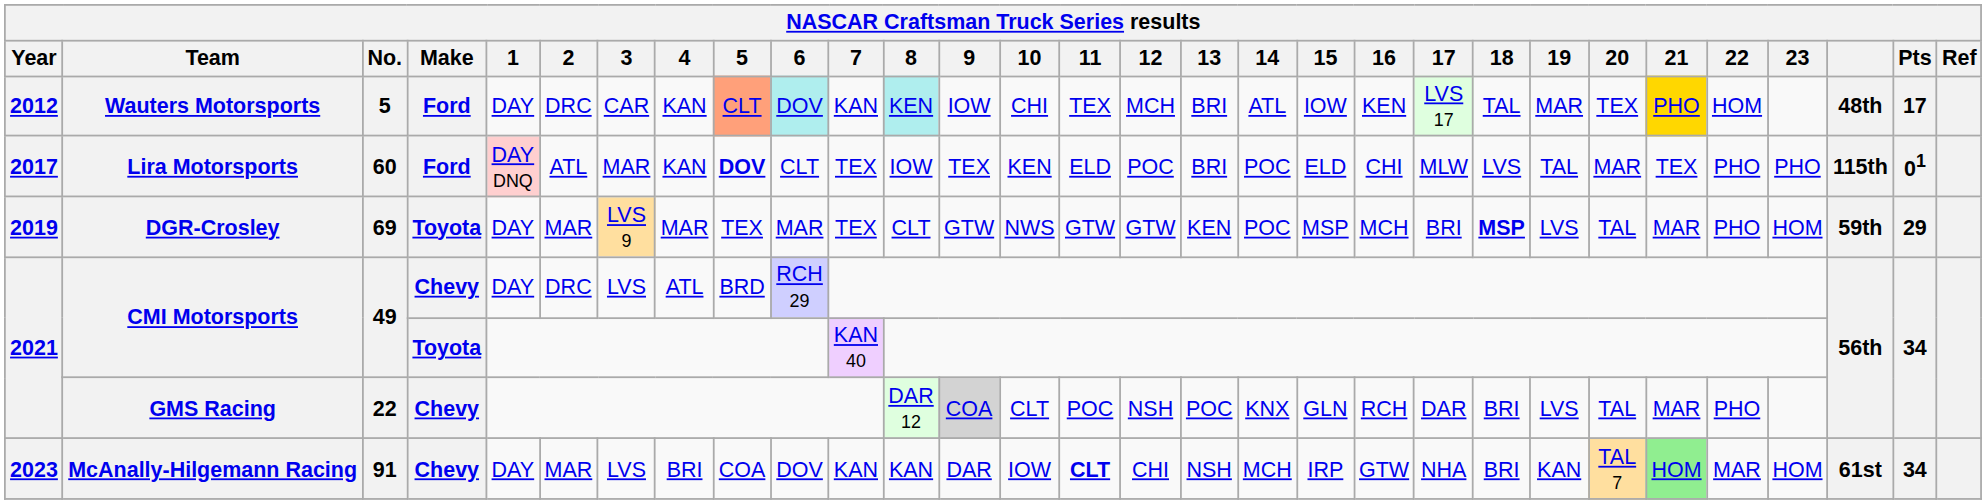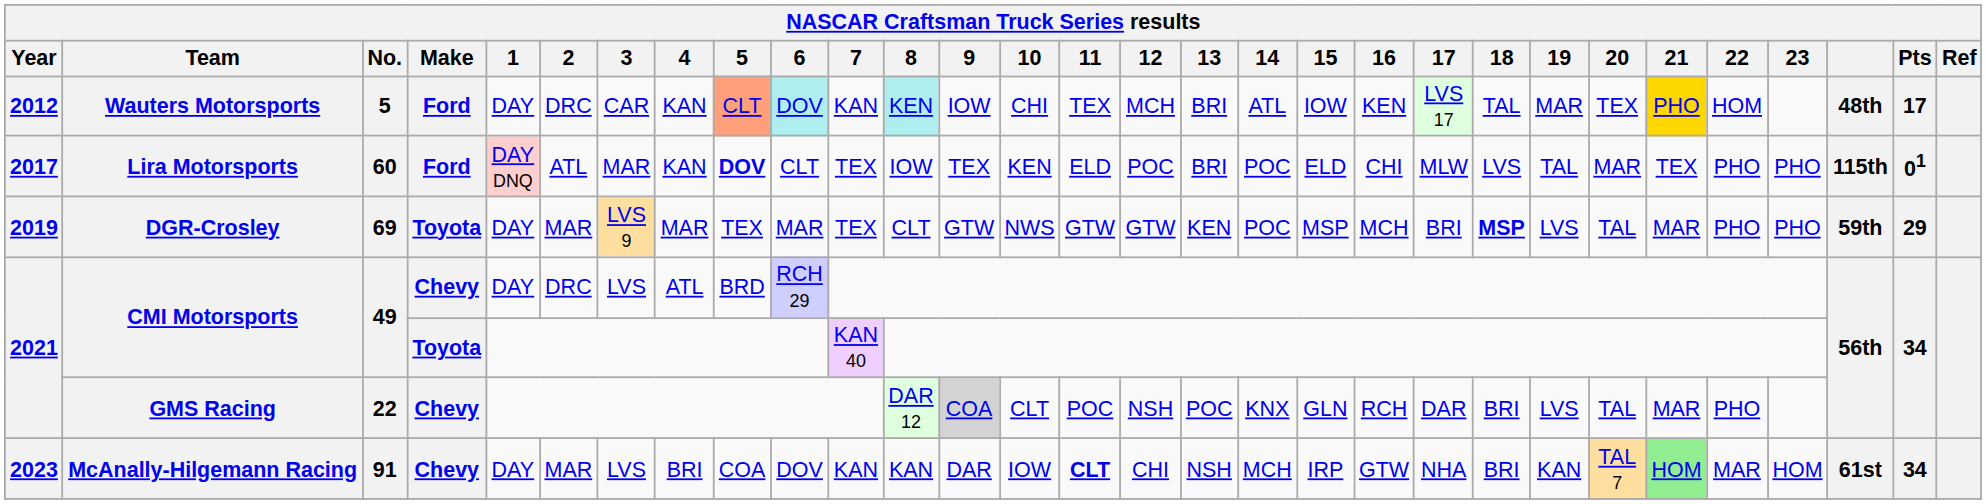 <table class="wikitable" style="text-align:center; font-size:75%">
 <tr>
 <th colspan=30><a href='#'>NASCAR Craftsman Truck Series</a> results</th>
 </tr>
 <tr>
 <th>Year</th>
 <th>Team</th>
 <th>No.</th>
 <th>Make</th>
 <th>1</th>
 <th>2</th>
 <th>3</th>
 <th>4</th>
 <th>5</th>
 <th>6</th>
 <th>7</th>
 <th>8</th>
 <th>9</th>
 <th>10</th>
 <th>11</th>
 <th>12</th>
 <th>13</th>
 <th>14</th>
 <th>15</th>
 <th>16</th>
 <th>17</th>
 <th>18</th>
 <th>19</th>
 <th>20</th>
 <th>21</th>
 <th>22</th>
 <th>23</th>
 <th></th>
 <th>Pts</th>
 <th>Ref</th>
 </tr>
 <tr>
 <th><a href='#'>2012</a></th>
 <th><a href='#'>Wauters Motorsports</a></th>
 <th>5</th>
 <th><a href='#'>Ford</a></th>
 <td><a href='#'>DAY</a></td>
 <td><a href='#'>DRC</a></td>
 <td><a href='#'>CAR</a></td>
 <td><a href='#'>KAN</a></td>
 <td style="background: lightsalmon;"><a href='#'>CLT</a></td>
 <td style="background: paleturquoise;"><a href='#'>DOV</a></td>
 <td><a href='#'>KAN</a></td>
 <td style="background: paleturquoise;"><a href='#'>KEN</a></td>
 <td><a href='#'>IOW</a></td>
 <td><a href='#'>CHI</a></td>
 <td><a href='#'>TEX</a></td>
 <td><a href='#'>MCH</a></td>
 <td><a href='#'>BRI</a></td>
 <td><a href='#'>ATL</a></td>
 <td><a href='#'>IOW</a></td>
 <td><a href='#'>KEN</a></td>
 <td style="background:#DFFFDF;"><a href='#'>LVS</a><br><small>17</small></td>
 <td><a href='#'>TAL</a></td>
 <td><a href='#'>MAR</a></td>
 <td><a href='#'>TEX</a></td>
 <td style="background: gold;"><a href='#'>PHO</a></td>
 <td><a href='#'>HOM</a></td>
 <td colspan=1></td>
 <th>48th</th>
 <th>17</th>
 <th></th>
 </tr>
 <tr>
 <th><a href='#'>2017</a></th>
 <th><a href='#'>Lira Motorsports</a></th>
 <th>60</th>
 <th><a href='#'>Ford</a></th>
 <td style="background:#FFCFCF;"><a href='#'>DAY</a><br><small>DNQ</small></td>
 <td><a href='#'>ATL</a></td>
 <td><a href='#'>MAR</a></td>
 <td><a href='#'>KAN</a></td>
 <td><strong><a href='#'>DOV</a></strong></td>
 <td><a href='#'>CLT</a></td>
 <td><a href='#'>TEX</a></td>
 <td><a href='#'>IOW</a></td>
 <td><a href='#'>TEX</a></td>
 <td><a href='#'>KEN</a></td>
 <td><a href='#'>ELD</a></td>
 <td><a href='#'>POC</a></td>
 <td><a href='#'>BRI</a></td>
 <td><a href='#'>POC</a></td>
 <td><a href='#'>ELD</a></td>
 <td><a href='#'>CHI</a></td>
 <td><a href='#'>MLW</a></td>
 <td><a href='#'>LVS</a></td>
 <td><a href='#'>TAL</a></td>
 <td><a href='#'>MAR</a></td>
 <td><a href='#'>TEX</a></td>
 <td><a href='#'>PHO</a></td>
 <td><a href='#'>PHO</a></td>
 <th>115th</th>
 <th>0<sup>1</sup></th>
 <th></th>
 </tr>
 <tr>
 <th><a href='#'>2019</a></th>
 <th><a href='#'>DGR-Crosley</a></th>
 <th>69</th>
 <th><a href='#'>Toyota</a></th>
 <td><a href='#'>DAY</a></td>
 <td><a href='#'>MAR</a></td>
 <td style="background:#FFDF9F;"><a href='#'>LVS</a><br><small>9</small></td>
 <td><a href='#'>MAR</a></td>
 <td><a href='#'>TEX</a></td>
 <td><a href='#'>MAR</a></td>
 <td><a href='#'>TEX</a></td>
 <td><a href='#'>CLT</a></td>
 <td><a href='#'>GTW</a></td>
 <td><a href='#'>NWS</a></td>
 <td><a href='#'>GTW</a></td>
 <td><a href='#'>GTW</a></td>
 <td><a href='#'>KEN</a></td>
 <td><a href='#'>POC</a></td>
 <td><a href='#'>MSP</a></td>
 <td><a href='#'>MCH</a></td>
 <td><a href='#'>BRI</a></td>
 <td><strong><a href='#'>MSP</a></strong></td>
 <td><a href='#'>LVS</a></td>
 <td><a href='#'>TAL</a></td>
 <td><a href='#'>MAR</a></td>
 <td><a href='#'>PHO</a></td>
-<td><a href='#'>HOM</a></td>
+<td><a href='#'>PHO</a></td>
 <th>59th</th>
 <th>29</th>
 <th></th>
 </tr>
 <tr>
 <th rowspan=3><a href='#'>2021</a></th>
 <th rowspan=2><a href='#'>CMI Motorsports</a></th>
 <th rowspan=2>49</th>
 <th><a href='#'>Chevy</a></th>
 <td><a href='#'>DAY</a></td>
 <td><a href='#'>DRC</a></td>
 <td><a href='#'>LVS</a></td>
 <td><a href='#'>ATL</a></td>
 <td><a href='#'>BRD</a></td>
 <td style="background:#CFCFFF;"><a href='#'>RCH</a><br><small>29</small></td>
 <td colspan=17></td>
 <th rowspan=3>56th</th>
 <th rowspan=3>34</th>
 <th rowspan=3></th>
 </tr>
 <tr>
 <th><a href='#'>Toyota</a></th>
 <td colspan=6></td>
 <td style="background:#EFCFFF;"><a href='#'>KAN</a><br><small>40</small></td>
 <td colspan=16></td>
 </tr>
 <tr>
 <th><a href='#'>GMS Racing</a></th>
 <th>22</th>
 <th><a href='#'>Chevy</a></th>
 <td colspan=7></td>
 <td style="background:#DFFFDF;"><a href='#'>DAR</a><br><small>12</small></td>
 <td style="background: lightgrey;"><a href='#'>COA</a></td>
 <td><a href='#'>CLT</a></td>
 <td><a href='#'>POC</a></td>
 <td><a href='#'>NSH</a></td>
 <td><a href='#'>POC</a></td>
 <td><a href='#'>KNX</a></td>
 <td><a href='#'>GLN</a></td>
 <td><a href='#'>RCH</a></td>
 <td><a href='#'>DAR</a></td>
 <td><a href='#'>BRI</a></td>
 <td><a href='#'>LVS</a></td>
 <td><a href='#'>TAL</a></td>
 <td><a href='#'>MAR</a></td>
 <td><a href='#'>PHO</a></td>
 <td></td>
 </tr>
 <tr>
 <th><a href='#'>2023</a></th>
 <th><a href='#'>McAnally-Hilgemann Racing</a></th>
 <th>91</th>
 <th><a href='#'>Chevy</a></th>
 <td><a href='#'>DAY</a></td>
 <td><a href='#'>MAR</a></td>
 <td><a href='#'>LVS</a></td>
 <td><a href='#'>BRI</a></td>
 <td><a href='#'>COA</a></td>
 <td><a href='#'>DOV</a></td>
 <td><a href='#'>KAN</a></td>
 <td><a href='#'>KAN</a></td>
 <td><a href='#'>DAR</a></td>
 <td><a href='#'>IOW</a></td>
 <td><strong><a href='#'>CLT</a></strong></td>
 <td><a href='#'>CHI</a></td>
 <td><a href='#'>NSH</a></td>
 <td><a href='#'>MCH</a></td>
 <td><a href='#'>IRP</a></td>
 <td><a href='#'>GTW</a></td>
 <td><a href='#'>NHA</a></td>
 <td><a href='#'>BRI</a></td>
 <td><a href='#'>KAN</a></td>
 <td style="background:#FFDF9F;"><a href='#'>TAL</a><br><small>7</small></td>
 <td style="background: lightgreen;"><a href='#'>HOM</a></td>
 <td><a href='#'>MAR</a></td>
 <td><a href='#'>HOM</a></td>
 <th>61st</th>
 <th>34</th>
 <th></th>
 </tr>
 </table>
